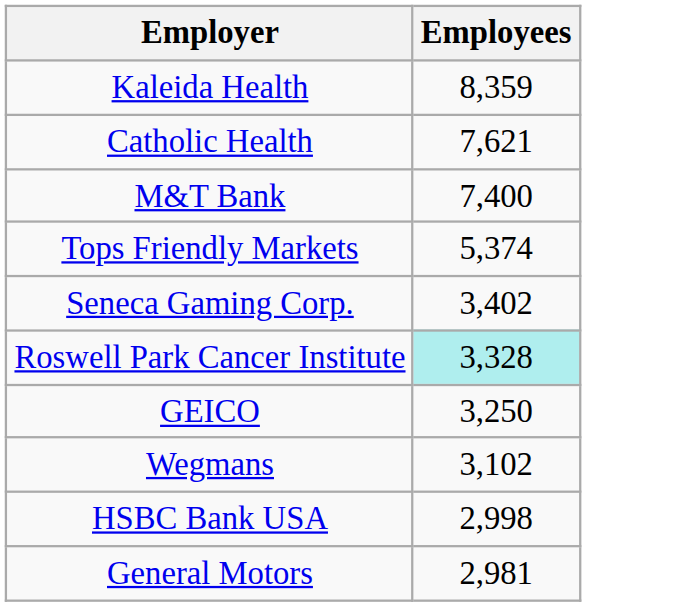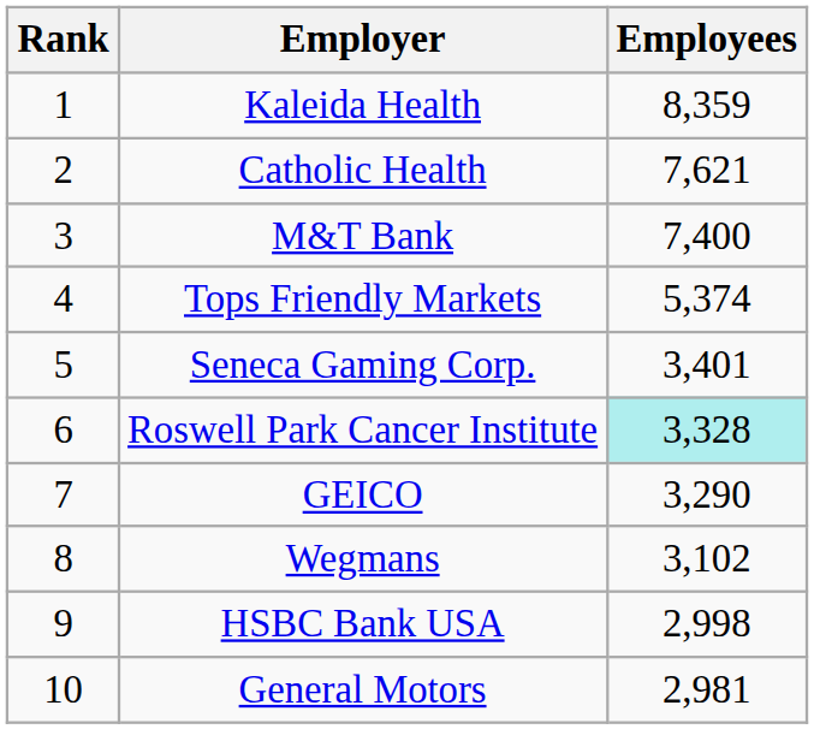 <table class="wikitable" style="float:left; font-size:90%; text-align:center; margin:1em;">
 <tr>
+<th>Rank</th>
 <th>Employer</th>
 <th>Employees</th>
 </tr>
 <tr>
+<td>1</td>
 <td><a href='#'>Kaleida Health</a></td>
 <td>8,359</td>
 </tr>
 <tr>
+<td>2</td>
 <td><a href='#'>Catholic Health</a></td>
 <td>7,621</td>
 </tr>
 <tr>
+<td>3</td>
 <td><a href='#'>M&T Bank</a></td>
 <td>7,400</td>
 </tr>
 <tr>
+<td>4</td>
 <td><a href='#'>Tops Friendly Markets</a></td>
 <td>5,374</td>
 </tr>
 <tr>
+<td>5</td>
 <td><a href='#'>Seneca Gaming Corp.</a></td>
-<td>3,402</td>
+<td>3,401</td>
 </tr>
 <tr>
+<td>6</td>
 <td><a href='#'>Roswell Park Cancer Institute</a></td>
 <td style="background: paleturquoise;">3,328</td>
 </tr>
 <tr>
+<td>7</td>
 <td><a href='#'>GEICO</a></td>
-<td>3,250</td>
+<td>3,290</td>
 </tr>
 <tr>
+<td>8</td>
 <td><a href='#'>Wegmans</a></td>
 <td>3,102</td>
 </tr>
 <tr>
+<td>9</td>
 <td><a href='#'>HSBC Bank USA</a></td>
 <td>2,998</td>
 </tr>
 <tr>
+<td>10</td>
 <td><a href='#'>General Motors</a></td>
 <td>2,981</td>
 </tr>
 </table>
